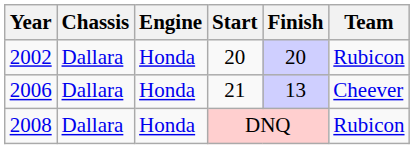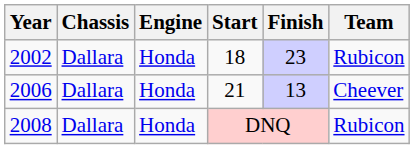 <table class="wikitable" style="font-size: 90%;">
 <tr>
 <th>Year</th>
 <th>Chassis</th>
 <th>Engine</th>
 <th>Start</th>
 <th>Finish</th>
 <th>Team</th>
 </tr>
 <tr>
 <td><a href='#'>2002</a></td>
 <td><a href='#'>Dallara</a></td>
 <td><a href='#'>Honda</a></td>
-<td align=center>20</td>
-<td align=center style="background:#CFCFFF;">20</td>
+<td align=center>18</td>
+<td align=center style="background:#CFCFFF;">23</td>
 <td nowrap><a href='#'>Rubicon</a></td>
 </tr>
 <tr>
 <td><a href='#'>2006</a></td>
 <td><a href='#'>Dallara</a></td>
 <td><a href='#'>Honda</a></td>
 <td align=center>21</td>
 <td align=center style="background:#CFCFFF;">13</td>
 <td nowrap><a href='#'>Cheever</a></td>
 </tr>
 <tr>
 <td><a href='#'>2008</a></td>
 <td><a href='#'>Dallara</a></td>
 <td><a href='#'>Honda</a></td>
 <td align=center colspan=2 style="background:#FFCFCF;">DNQ</td>
 <td nowrap><a href='#'>Rubicon</a></td>
 </tr>
 </table>
